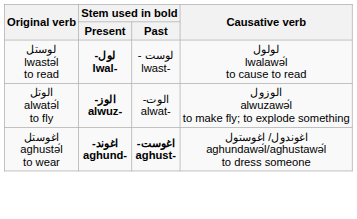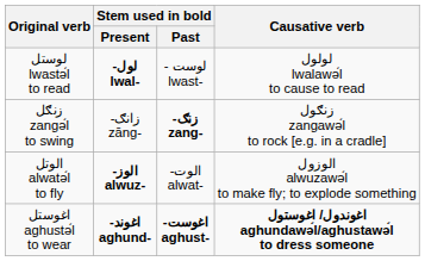 <table class="wikitable" style="text-align: center">
 <tr>
 <th rowspan="2">Original verb</th>
 <th colspan="2">Stem used in bold</th>
 <th rowspan="2">Causative verb</th>
 </tr>
 <tr>
 <th>Present</th>
 <th>Past</th>
 </tr>
 <tr>
 <td>لوستل<br> lwastә́l<br>to read</td>
 <td><strong>-لول <br> lwal-</strong></td>
 <td>‑ لوست<br>lwast-</td>
 <td>لولول <br>lwalawә́l<br>to cause to read</td>
 </tr>
 <tr>
+<td>زنګل<br>zangә́l<br>to swing</td>
+<td>-زانګ<br>zāng-</td>
+<td><strong>-زنګ</strong><br><strong>zang-</strong></td>
+<td>زنګول<br>zangawә́l<br>to rock [e.g. in a cradle]</td>
+</tr>
+<tr>
 <td>الوتل<br>alwatә́l<br>to fly</td>
 <td><strong>-الوز</strong><br><strong>alwuz-</strong></td>
 <td>-الوت<br>alwat-</td>
 <td>الوزول<br>alwuzawә́l<br>to make fly; to explode something</td>
 </tr>
 <tr>
 <td>اغوستل<br>aghustә́l<br>to wear</td>
 <td><strong>-اغوند</strong><br><strong>aghund-</strong></td>
 <td><strong>-اغوست</strong><br><strong>aghust-</strong></td>
-<td>اغوندول/ اغوستول<br>aghundawә́l/aghustawә́l<br>to dress someone</td>
+<td><strong>اغوندول/ اغوستول<br>aghundawә́l/aghustawә́l<br>to dress someone</strong></td>
 </tr>
 </table>
